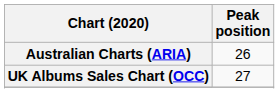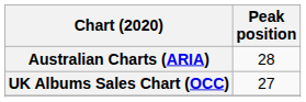 <table class="wikitable sortable plainrowheaders" style="text-align:center">
 <tr>
 <th scope="col">Chart (2020)</th>
 <th scope="col">Peak<br>position</th>
 </tr>
 <tr>
 <th scope="row">Australian Charts (<a href='#'>ARIA</a>)</th>
-<td>26</td>
+<td>28</td>
 </tr>
 <tr>
 <th scope="row">UK Albums Sales Chart (<a href='#'>OCC</a>)</th>
 <td>27</td>
 </tr>
 <tr>
 </tr>
 <tr>
 </tr>
 <tr>
 </tr>
 <tr>
 </tr>
 </table>
